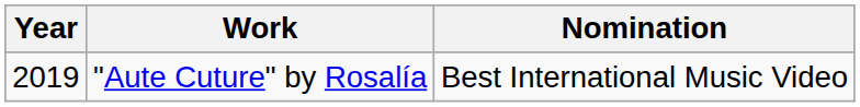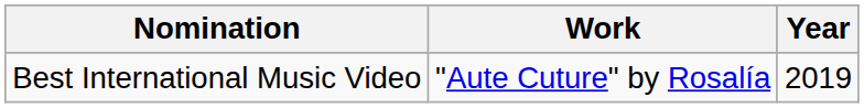 <table class="wikitable">
 <tr>
+<th>Nomination</th>
+<th>Work</th>
 <th>Year</th>
-<th>Work</th>
-<th>Nomination</th>
 </tr>
 <tr>
+<td>Best International Music Video</td>
+<td>"<a href='#'>Aute Cuture</a>" by <a href='#'>Rosalía</a></td>
 <td>2019</td>
-<td>"<a href='#'>Aute Cuture</a>" by <a href='#'>Rosalía</a></td>
-<td>Best International Music Video</td>
 </tr>
 </table>
